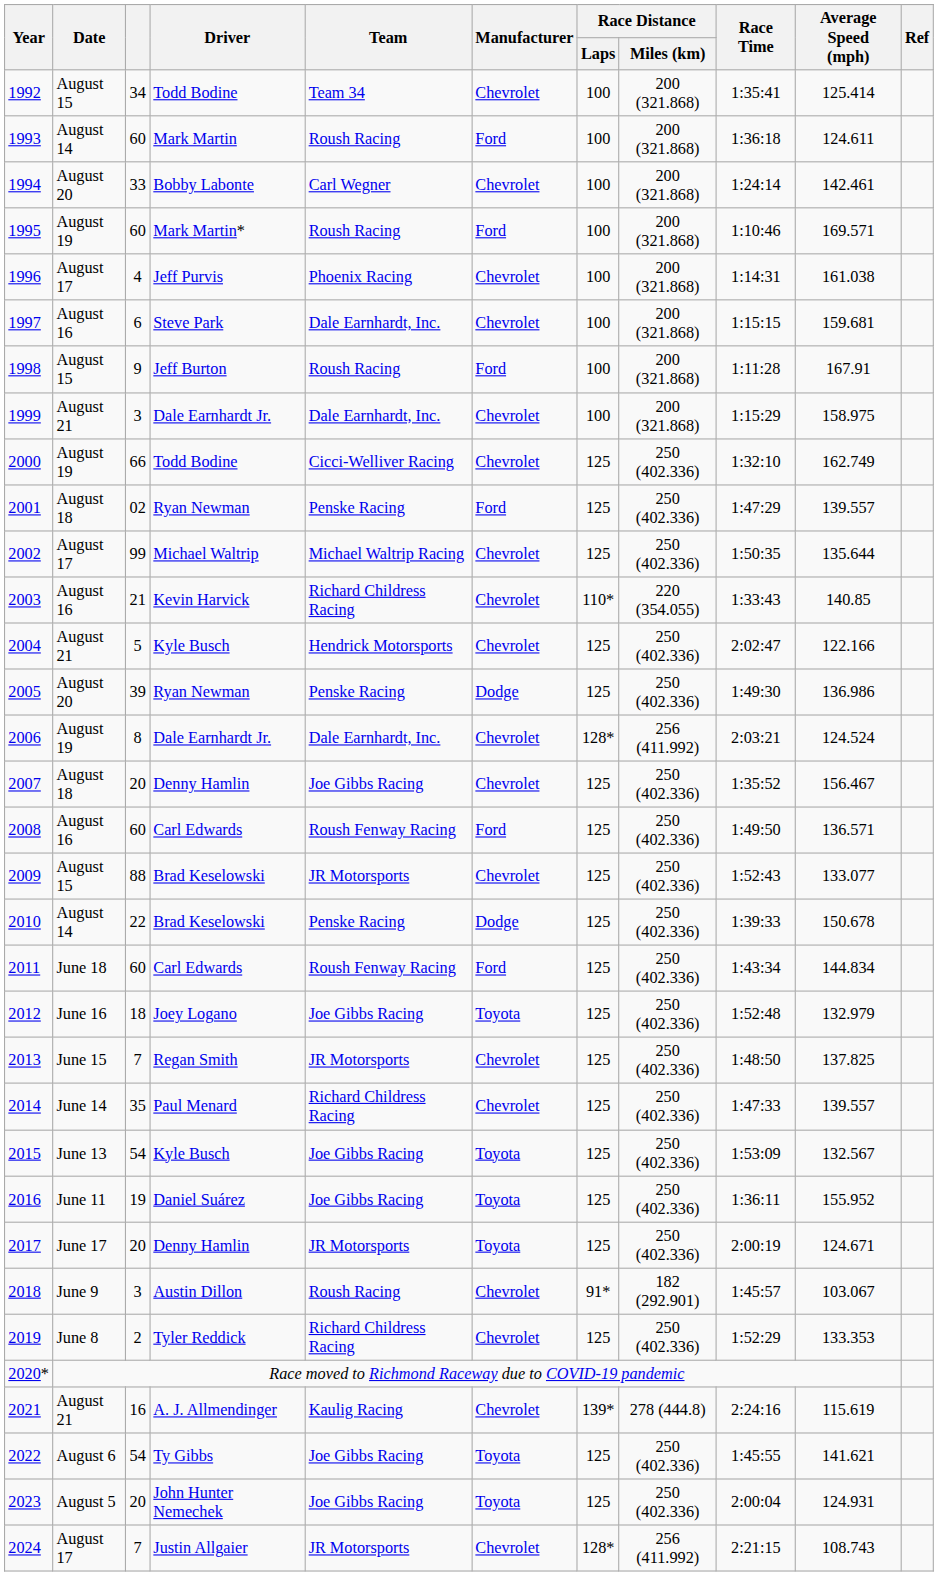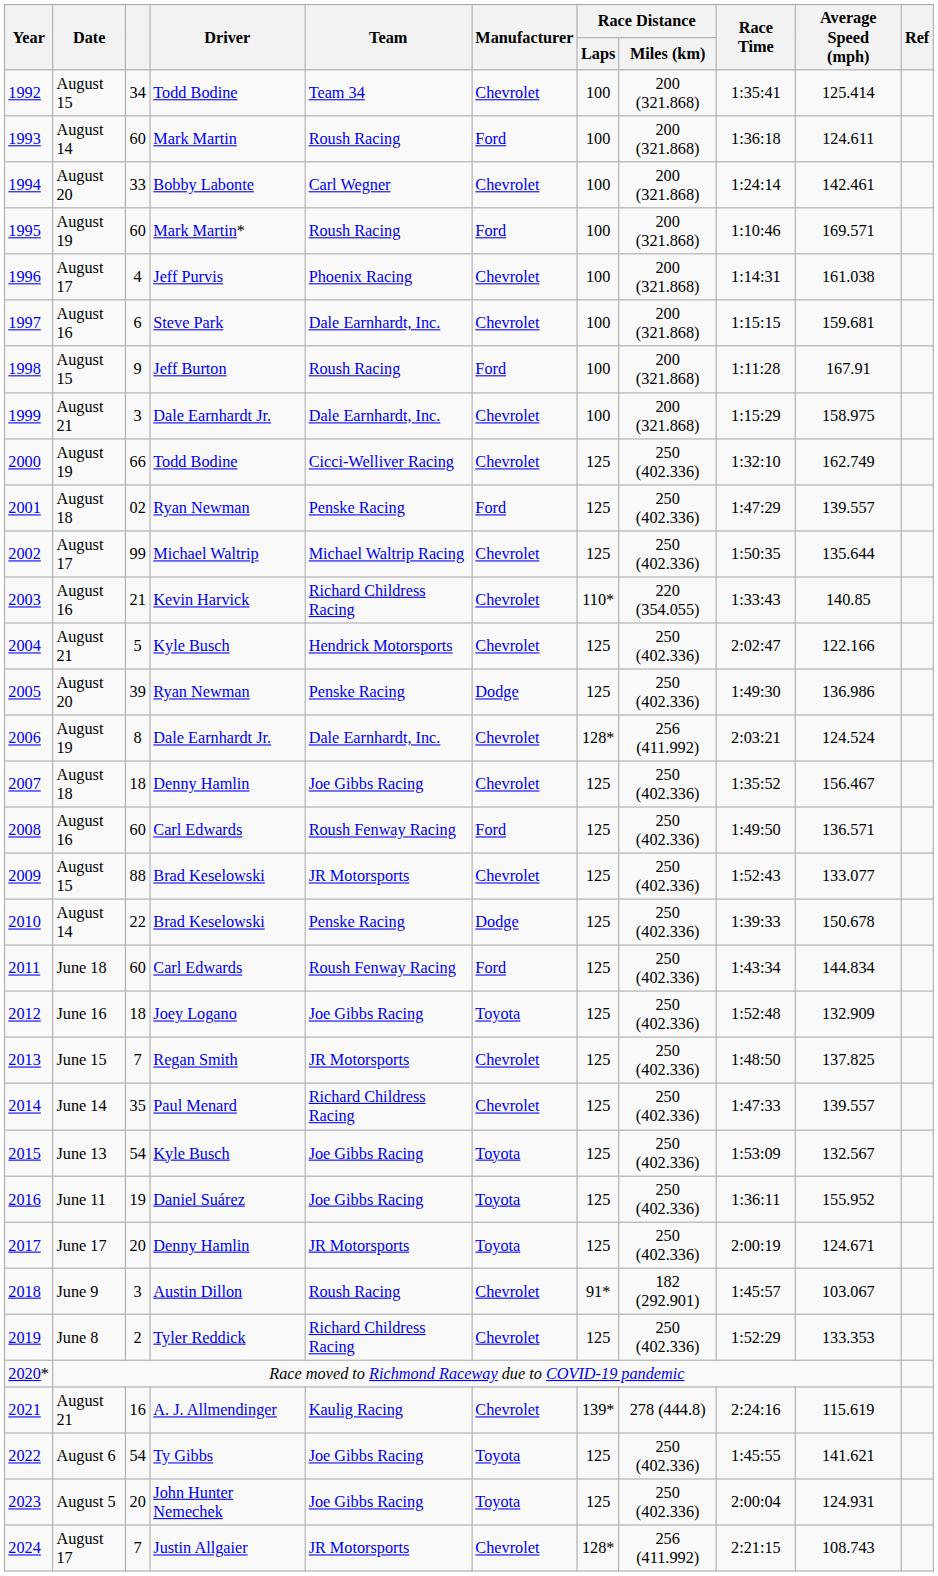 <table class="wikitable" style="font-size: 95%;">
 <tr>
 <th rowspan="2">Year</th>
 <th rowspan="2">Date</th>
 <th rowspan="2"></th>
 <th rowspan="2">Driver</th>
 <th rowspan="2">Team</th>
 <th rowspan="2">Manufacturer</th>
 <th colspan="2">Race Distance</th>
 <th rowspan="2">Race Time</th>
 <th rowspan="2">Average Speed<br>(mph)</th>
 <th rowspan="2">Ref</th>
 </tr>
 <tr>
 <th>Laps</th>
 <th>Miles (km)</th>
 </tr>
 <tr>
 <td><a href='#'>1992</a></td>
 <td>August 15</td>
 <td align="center">34</td>
 <td><a href='#'>Todd Bodine</a></td>
 <td><a href='#'>Team 34</a></td>
 <td><a href='#'>Chevrolet</a></td>
 <td align="center">100</td>
 <td align="center">200 (321.868)</td>
 <td align="center">1:35:41</td>
 <td align="center">125.414</td>
 <td align="center"></td>
 </tr>
 <tr Report>
 <td><a href='#'>1993</a></td>
 <td>August 14</td>
 <td align="center">60</td>
 <td><a href='#'>Mark Martin</a></td>
 <td><a href='#'>Roush Racing</a></td>
 <td><a href='#'>Ford</a></td>
 <td align="center">100</td>
 <td align="center">200 (321.868)</td>
 <td align="center">1:36:18</td>
 <td align="center">124.611</td>
 <td align="center"></td>
 </tr>
 <tr>
 <td><a href='#'>1994</a></td>
 <td>August 20</td>
 <td align="center">33</td>
 <td><a href='#'>Bobby Labonte</a></td>
 <td><a href='#'>Carl Wegner</a></td>
 <td><a href='#'>Chevrolet</a></td>
 <td align="center">100</td>
 <td align="center">200 (321.868)</td>
 <td align="center">1:24:14</td>
 <td align="center">142.461</td>
 <td align="center"></td>
 </tr>
 <tr>
 <td><a href='#'>1995</a></td>
 <td>August 19</td>
 <td align="center">60</td>
 <td><a href='#'>Mark Martin</a>*</td>
 <td><a href='#'>Roush Racing</a></td>
 <td><a href='#'>Ford</a></td>
 <td align="center">100</td>
 <td align="center">200 (321.868)</td>
 <td align="center">1:10:46</td>
 <td align="center">169.571</td>
 <td align="center"></td>
 </tr>
 <tr>
 <td><a href='#'>1996</a></td>
 <td>August 17</td>
 <td align="center">4</td>
 <td><a href='#'>Jeff Purvis</a></td>
 <td><a href='#'>Phoenix Racing</a></td>
 <td><a href='#'>Chevrolet</a></td>
 <td align="center">100</td>
 <td align="center">200 (321.868)</td>
 <td align="center">1:14:31</td>
 <td align="center">161.038</td>
 <td align="center"></td>
 </tr>
 <tr>
 <td><a href='#'>1997</a></td>
 <td>August 16</td>
 <td align="center">6</td>
 <td><a href='#'>Steve Park</a></td>
 <td><a href='#'>Dale Earnhardt, Inc.</a></td>
 <td><a href='#'>Chevrolet</a></td>
 <td align="center">100</td>
 <td align="center">200 (321.868)</td>
 <td align="center">1:15:15</td>
 <td align="center">159.681</td>
 <td align="center"></td>
 </tr>
 <tr>
 <td><a href='#'>1998</a></td>
 <td>August 15</td>
 <td align="center">9</td>
 <td><a href='#'>Jeff Burton</a></td>
 <td><a href='#'>Roush Racing</a></td>
 <td><a href='#'>Ford</a></td>
 <td align="center">100</td>
 <td align="center">200 (321.868)</td>
 <td align="center">1:11:28</td>
 <td align="center">167.91</td>
 <td align="center"></td>
 </tr>
 <tr>
 <td><a href='#'>1999</a></td>
 <td>August 21</td>
 <td align="center">3</td>
 <td><a href='#'>Dale Earnhardt Jr.</a></td>
 <td><a href='#'>Dale Earnhardt, Inc.</a></td>
 <td><a href='#'>Chevrolet</a></td>
 <td align="center">100</td>
 <td align="center">200 (321.868)</td>
 <td align="center">1:15:29</td>
 <td align="center">158.975</td>
 <td align="center"></td>
 </tr>
 <tr>
 <td><a href='#'>2000</a></td>
 <td>August 19</td>
 <td align="center">66</td>
 <td><a href='#'>Todd Bodine</a></td>
 <td><a href='#'>Cicci-Welliver Racing</a></td>
 <td><a href='#'>Chevrolet</a></td>
 <td align="center">125</td>
 <td align="center">250 (402.336)</td>
 <td align="center">1:32:10</td>
 <td align="center">162.749</td>
 <td align="center"></td>
 </tr>
 <tr>
 <td><a href='#'>2001</a></td>
 <td>August 18</td>
 <td align="center">02</td>
 <td><a href='#'>Ryan Newman</a></td>
 <td><a href='#'>Penske Racing</a></td>
 <td><a href='#'>Ford</a></td>
 <td align="center">125</td>
 <td align="center">250 (402.336)</td>
 <td align="center">1:47:29</td>
 <td align="center">139.557</td>
 <td align="center"></td>
 </tr>
 <tr>
 <td><a href='#'>2002</a></td>
 <td>August 17</td>
 <td align="center">99</td>
 <td><a href='#'>Michael Waltrip</a></td>
 <td><a href='#'>Michael Waltrip Racing</a></td>
 <td><a href='#'>Chevrolet</a></td>
 <td align="center">125</td>
 <td align="center">250 (402.336)</td>
 <td align="center">1:50:35</td>
 <td align="center">135.644</td>
 <td align="center"></td>
 </tr>
 <tr>
 <td><a href='#'>2003</a></td>
 <td>August 16</td>
 <td align="center">21</td>
 <td><a href='#'>Kevin Harvick</a></td>
 <td><a href='#'>Richard Childress Racing</a></td>
 <td><a href='#'>Chevrolet</a></td>
 <td align="center">110*</td>
 <td align="center">220 (354.055)</td>
 <td align="center">1:33:43</td>
 <td align="center">140.85</td>
 <td align="center"></td>
 </tr>
 <tr>
 <td><a href='#'>2004</a></td>
 <td>August 21</td>
 <td align="center">5</td>
 <td><a href='#'>Kyle Busch</a></td>
 <td><a href='#'>Hendrick Motorsports</a></td>
 <td><a href='#'>Chevrolet</a></td>
 <td align="center">125</td>
 <td align="center">250 (402.336)</td>
 <td align="center">2:02:47</td>
 <td align="center">122.166</td>
 <td align="center"></td>
 </tr>
 <tr>
 <td><a href='#'>2005</a></td>
 <td>August 20</td>
 <td align="center">39</td>
 <td><a href='#'>Ryan Newman</a></td>
 <td><a href='#'>Penske Racing</a></td>
 <td><a href='#'>Dodge</a></td>
 <td align="center">125</td>
 <td align="center">250 (402.336)</td>
 <td align="center">1:49:30</td>
 <td align="center">136.986</td>
 <td align="center"></td>
 </tr>
 <tr>
 <td><a href='#'>2006</a></td>
 <td>August 19</td>
 <td align="center">8</td>
 <td><a href='#'>Dale Earnhardt Jr.</a></td>
 <td><a href='#'>Dale Earnhardt, Inc.</a></td>
 <td><a href='#'>Chevrolet</a></td>
 <td align="center">128*</td>
 <td align="center">256 (411.992)</td>
 <td align="center">2:03:21</td>
 <td align="center">124.524</td>
 <td align="center"></td>
 </tr>
 <tr>
 <td><a href='#'>2007</a></td>
 <td>August 18</td>
-<td align="center">20</td>
+<td align="center">18</td>
 <td><a href='#'>Denny Hamlin</a></td>
 <td><a href='#'>Joe Gibbs Racing</a></td>
 <td><a href='#'>Chevrolet</a></td>
 <td align="center">125</td>
 <td align="center">250 (402.336)</td>
 <td align="center">1:35:52</td>
 <td align="center">156.467</td>
 <td align="center"></td>
 </tr>
 <tr>
 <td><a href='#'>2008</a></td>
 <td>August 16</td>
 <td align="center">60</td>
 <td><a href='#'>Carl Edwards</a></td>
 <td><a href='#'>Roush Fenway Racing</a></td>
 <td><a href='#'>Ford</a></td>
 <td align="center">125</td>
 <td align="center">250 (402.336)</td>
 <td align="center">1:49:50</td>
 <td align="center">136.571</td>
 <td align="center"></td>
 </tr>
 <tr>
 <td><a href='#'>2009</a></td>
 <td>August 15</td>
 <td align="center">88</td>
 <td><a href='#'>Brad Keselowski</a></td>
 <td><a href='#'>JR Motorsports</a></td>
 <td><a href='#'>Chevrolet</a></td>
 <td align="center">125</td>
 <td align="center">250 (402.336)</td>
 <td align="center">1:52:43</td>
 <td align="center">133.077</td>
 <td align="center"></td>
 </tr>
 <tr>
 <td><a href='#'>2010</a></td>
 <td>August 14</td>
 <td align="center">22</td>
 <td><a href='#'>Brad Keselowski</a></td>
 <td><a href='#'>Penske Racing</a></td>
 <td><a href='#'>Dodge</a></td>
 <td align="center">125</td>
 <td align="center">250 (402.336)</td>
 <td align="center">1:39:33</td>
 <td align="center">150.678</td>
 <td align="center"></td>
 </tr>
 <tr>
 <td><a href='#'>2011</a></td>
 <td>June 18</td>
 <td align="center">60</td>
 <td><a href='#'>Carl Edwards</a></td>
 <td><a href='#'>Roush Fenway Racing</a></td>
 <td><a href='#'>Ford</a></td>
 <td align="center">125</td>
 <td align="center">250 (402.336)</td>
 <td align="center">1:43:34</td>
 <td align="center">144.834</td>
 <td align="center"></td>
 </tr>
 <tr>
 <td><a href='#'>2012</a></td>
 <td>June 16</td>
 <td align="center">18</td>
 <td><a href='#'>Joey Logano</a></td>
 <td><a href='#'>Joe Gibbs Racing</a></td>
 <td><a href='#'>Toyota</a></td>
 <td align="center">125</td>
 <td align="center">250 (402.336)</td>
 <td align="center">1:52:48</td>
-<td align="center">132.979</td>
+<td align="center">132.909</td>
 <td align="center"></td>
 </tr>
 <tr>
 <td><a href='#'>2013</a></td>
 <td>June 15</td>
 <td align="center">7</td>
 <td><a href='#'>Regan Smith</a></td>
 <td><a href='#'>JR Motorsports</a></td>
 <td><a href='#'>Chevrolet</a></td>
 <td align="center">125</td>
 <td align="center">250 (402.336)</td>
 <td align="center">1:48:50</td>
 <td align="center">137.825</td>
 <td align="center"></td>
 </tr>
 <tr>
 <td><a href='#'>2014</a></td>
 <td>June 14</td>
 <td align="center">35</td>
 <td><a href='#'>Paul Menard</a></td>
 <td><a href='#'>Richard Childress Racing</a></td>
 <td><a href='#'>Chevrolet</a></td>
 <td align="center">125</td>
 <td align="center">250 (402.336)</td>
 <td align="center">1:47:33</td>
 <td align="center">139.557</td>
 <td align="center"></td>
 </tr>
 <tr>
 <td><a href='#'>2015</a></td>
 <td>June 13</td>
 <td align="center">54</td>
 <td><a href='#'>Kyle Busch</a></td>
 <td><a href='#'>Joe Gibbs Racing</a></td>
 <td><a href='#'>Toyota</a></td>
 <td align="center">125</td>
 <td align="center">250 (402.336)</td>
 <td align="center">1:53:09</td>
 <td align="center">132.567</td>
 <td align="center"></td>
 </tr>
 <tr>
 <td><a href='#'>2016</a></td>
 <td>June 11</td>
 <td align="center">19</td>
 <td><a href='#'>Daniel Suárez</a></td>
 <td><a href='#'>Joe Gibbs Racing</a></td>
 <td><a href='#'>Toyota</a></td>
 <td align="center">125</td>
 <td align="center">250 (402.336)</td>
 <td align="center">1:36:11</td>
 <td align="center">155.952</td>
 <td align="center"></td>
 </tr>
 <tr>
 <td><a href='#'>2017</a></td>
 <td>June 17</td>
 <td align="center">20</td>
 <td><a href='#'>Denny Hamlin</a></td>
 <td><a href='#'>JR Motorsports</a></td>
 <td><a href='#'>Toyota</a></td>
 <td align="center">125</td>
 <td align="center">250 (402.336)</td>
 <td align="center">2:00:19</td>
 <td align="center">124.671</td>
 <td align="center"></td>
 </tr>
 <tr>
 <td><a href='#'>2018</a></td>
 <td>June 9</td>
 <td align="center">3</td>
 <td><a href='#'>Austin Dillon</a></td>
 <td><a href='#'>Roush Racing</a></td>
 <td><a href='#'>Chevrolet</a></td>
 <td align="center">91*</td>
 <td align="center">182 (292.901)</td>
 <td align="center">1:45:57</td>
 <td align="center">103.067</td>
 <td align="center"></td>
 </tr>
 <tr>
 <td><a href='#'>2019</a></td>
 <td>June 8</td>
 <td align="center">2</td>
 <td><a href='#'>Tyler Reddick</a></td>
 <td><a href='#'>Richard Childress Racing</a></td>
 <td><a href='#'>Chevrolet</a></td>
 <td align="center">125</td>
 <td align="center">250 (402.336)</td>
 <td align="center">1:52:29</td>
 <td align="center">133.353</td>
 <td align="center"></td>
 </tr>
 <tr>
 <td><a href='#'>2020</a>*</td>
 <td colspan=9 align=center><em>Race moved to <a href='#'>Richmond Raceway</a> due to <a href='#'>COVID-19 pandemic</a></em></td>
 <td align="center"></td>
 </tr>
 <tr>
 <td><a href='#'>2021</a></td>
 <td>August 21</td>
 <td align="center">16</td>
 <td><a href='#'>A. J. Allmendinger</a></td>
 <td><a href='#'>Kaulig Racing</a></td>
 <td><a href='#'>Chevrolet</a></td>
 <td align="center">139*</td>
 <td align="center">278 (444.8)</td>
 <td align="center">2:24:16</td>
 <td align="center">115.619</td>
 <td align="center"></td>
 </tr>
 <tr>
 <td><a href='#'>2022</a></td>
 <td>August 6</td>
 <td align="center">54</td>
 <td><a href='#'>Ty Gibbs</a></td>
 <td><a href='#'>Joe Gibbs Racing</a></td>
 <td><a href='#'>Toyota</a></td>
 <td align="center">125</td>
 <td align="center">250 (402.336)</td>
 <td align="center">1:45:55</td>
 <td align="center">141.621</td>
 <td align="center"></td>
 </tr>
 <tr>
 <td><a href='#'>2023</a></td>
 <td>August 5</td>
 <td align="center">20</td>
 <td><a href='#'>John Hunter Nemechek</a></td>
 <td><a href='#'>Joe Gibbs Racing</a></td>
 <td><a href='#'>Toyota</a></td>
 <td align="center">125</td>
 <td align="center">250 (402.336)</td>
 <td align="center">2:00:04</td>
 <td align="center">124.931</td>
 <td align="center"></td>
 </tr>
 <tr>
 <td><a href='#'>2024</a></td>
 <td>August 17</td>
 <td align="center">7</td>
 <td><a href='#'>Justin Allgaier</a></td>
 <td><a href='#'>JR Motorsports</a></td>
 <td><a href='#'>Chevrolet</a></td>
 <td align="center">128*</td>
 <td align="center">256 (411.992)</td>
 <td align="center">2:21:15</td>
 <td align="center">108.743</td>
 <td align="center"></td>
 </tr>
 </table>
